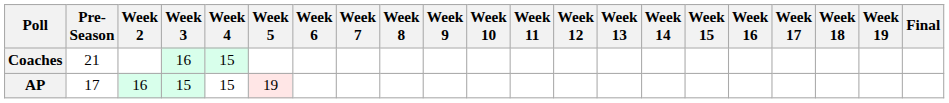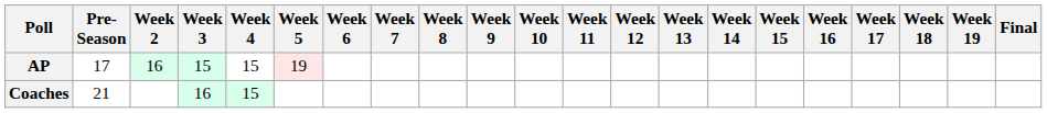 <table class="wikitable" style="white-space:nowrap;font-size:90%">
 <tr>
 <th>Poll</th>
 <th>Pre-<br>Season</th>
 <th>Week<br>2</th>
 <th>Week<br>3</th>
 <th>Week<br>4</th>
 <th>Week<br>5</th>
 <th>Week<br>6</th>
 <th>Week<br>7</th>
 <th>Week<br>8</th>
 <th>Week<br>9</th>
 <th>Week<br>10</th>
 <th>Week<br>11</th>
 <th>Week<br>12</th>
 <th>Week<br>13</th>
 <th>Week<br>14</th>
 <th>Week<br>15</th>
 <th>Week<br>16</th>
 <th>Week<br>17</th>
 <th>Week<br>18</th>
 <th>Week<br>19</th>
 <th>Final</th>
 </tr>
 <tr style="text-align:center;">
+<th>AP</th>
+<td style="background:#FFF;">17</td>
+<td style="background:#D8FFEB;">16</td>
+<td style="background:#D8FFEB;">15</td>
+<td style="background:#FFF;">15</td>
+<td style="background:#FFE6E6;">19</td>
+<td style="background:#FFF;"></td>
+<td style="background:#FFF;"></td>
+<td style="background:#FFF;"></td>
+<td style="background:#FFF;"></td>
+<td style="background:#FFF;"></td>
+<td style="background:#FFF;"></td>
+<td style="background:#FFF;"></td>
+<td style="background:#FFF;"></td>
+<td style="background:#FFF;"></td>
+<td style="background:#FFF;"></td>
+<td style="background:#FFF;"></td>
+<td style="background:#FFF;"></td>
+<td style="background:#FFF;"></td>
+<td style="background:#FFF;"></td>
+<td style="background:#FFF;"></td>
+</tr>
+<tr style="text-align:center;">
 <th>Coaches</th>
 <td style="background:#FFF;">21</td>
 <td style="background:#FFF;"></td>
 <td style="background:#D8FFEB;">16</td>
 <td style="background:#D8FFEB;">15</td>
 <td style="background:#FFF;"></td>
 <td style="background:#FFF;"></td>
 <td style="background:#FFF;"></td>
 <td style="background:#FFF;"></td>
 <td style="background:#FFF;"></td>
 <td style="background:#FFF;"></td>
 <td style="background:#FFF;"></td>
 <td style="background:#FFF;"></td>
 <td style="background:#FFF;"></td>
 <td style="background:#FFF;"></td>
 <td style="background:#FFF;"></td>
 <td style="background:#FFF;"></td>
 <td style="background:#FFF;"></td>
 <td style="background:#FFF;"></td>
 <td style="background:#FFF;"></td>
 <td style="background:#FFF;"></td>
 </tr>
-<tr style="text-align:center;">
-<th>AP</th>
-<td style="background:#FFF;">17</td>
-<td style="background:#D8FFEB;">16</td>
-<td style="background:#D8FFEB;">15</td>
-<td style="background:#FFF;">15</td>
-<td style="background:#FFE6E6;">19</td>
-<td style="background:#FFF;"></td>
-<td style="background:#FFF;"></td>
-<td style="background:#FFF;"></td>
-<td style="background:#FFF;"></td>
-<td style="background:#FFF;"></td>
-<td style="background:#FFF;"></td>
-<td style="background:#FFF;"></td>
-<td style="background:#FFF;"></td>
-<td style="background:#FFF;"></td>
-<td style="background:#FFF;"></td>
-<td style="background:#FFF;"></td>
-<td style="background:#FFF;"></td>
-<td style="background:#FFF;"></td>
-<td style="background:#FFF;"></td>
-<td style="background:#FFF;"></td>
-</tr>
 </table>
